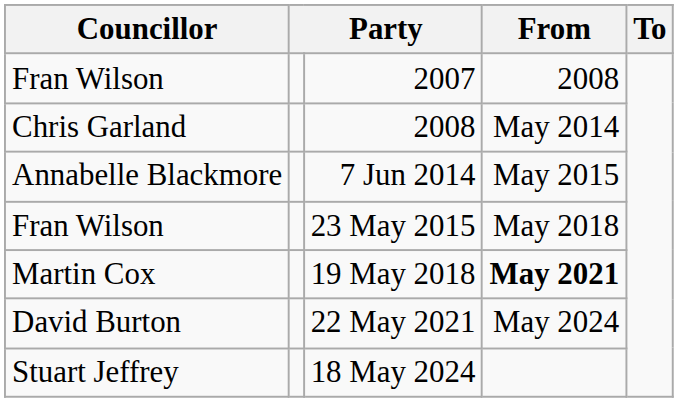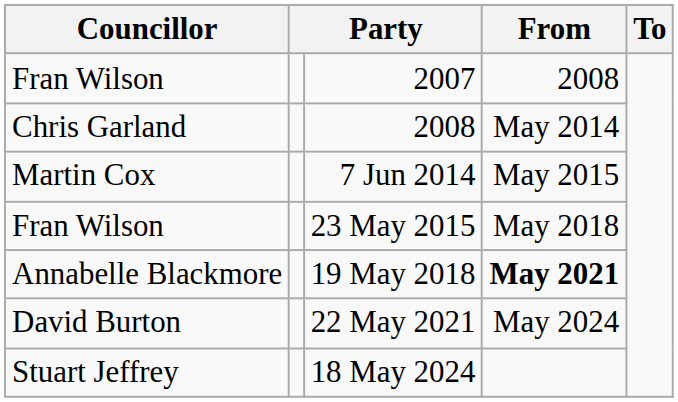 <table class=wikitable>
 <tr>
 <th>Councillor</th>
 <th colspan=2>Party</th>
 <th>From</th>
 <th>To</th>
 </tr>
 <tr>
 <td>Fran Wilson</td>
 <td></td>
 <td align=right>2007</td>
 <td align=right>2008</td>
 </tr>
 <tr>
 <td>Chris Garland</td>
 <td></td>
 <td align=right>2008</td>
 <td align=right>May 2014</td>
 </tr>
 <tr>
-<td>Annabelle Blackmore</td>
+<td>Martin Cox</td>
 <td></td>
 <td align=right>7 Jun 2014</td>
 <td align=right>May 2015</td>
 </tr>
 <tr>
 <td>Fran Wilson</td>
 <td></td>
 <td align=right>23 May 2015</td>
 <td align=right>May 2018</td>
 </tr>
 <tr>
-<td>Martin Cox</td>
+<td>Annabelle Blackmore</td>
 <td></td>
 <td align=right>19 May 2018</td>
 <td align=right><strong>May 2021</strong></td>
 </tr>
 <tr>
 <td>David Burton</td>
 <td></td>
 <td align=right>22 May 2021</td>
 <td align=right>May 2024</td>
 </tr>
 <tr>
 <td>Stuart Jeffrey</td>
 <td></td>
 <td align=right>18 May 2024</td>
 <td></td>
 </tr>
 </table>
